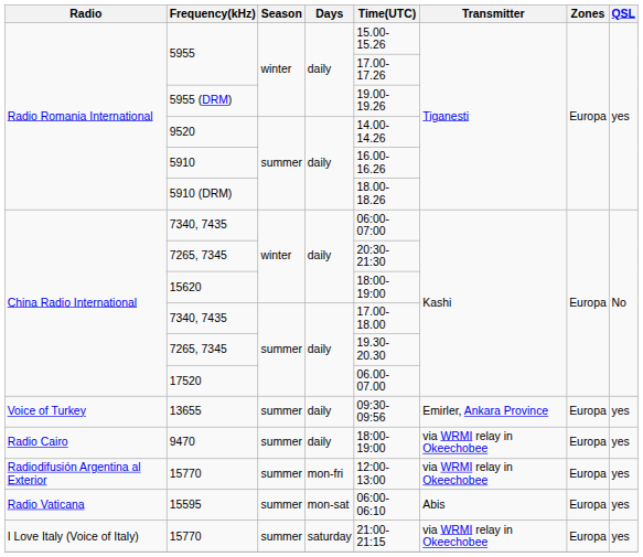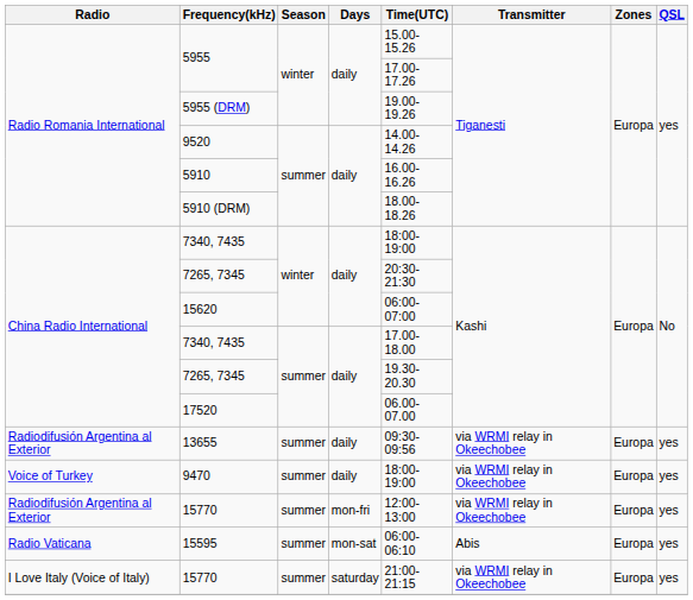 <table class="wikitable" style="width:100%;">
 <tr>
 <th>Radio</th>
 <th>Frequency(kHz)</th>
 <th>Season</th>
 <th>Days</th>
 <th>Time(UTC)</th>
 <th>Transmitter</th>
 <th>Zones</th>
 <th><a href='#'>QSL</a></th>
 </tr>
 <tr>
 <td rowspan="6"> <a href='#'>Radio Romania International</a></td>
 <td rowspan="2">5955</td>
 <td rowspan="3">winter</td>
 <td rowspan="3">daily</td>
 <td>15.00-15.26</td>
 <td rowspan="6"><a href='#'>Tiganesti</a></td>
 <td rowspan="6">Europa</td>
 <td rowspan="6">yes</td>
 </tr>
 <tr>
 <td>17.00-17.26</td>
 </tr>
 <tr>
 <td>5955 (<a href='#'>DRM</a>)</td>
 <td>19.00-19.26</td>
 </tr>
 <tr>
 <td>9520</td>
 <td rowspan="3">summer</td>
 <td rowspan="3">daily</td>
 <td>14.00-14.26</td>
 </tr>
 <tr>
 <td>5910</td>
 <td>16.00-16.26</td>
 </tr>
 <tr>
 <td>5910 (DRM)</td>
 <td>18.00-18.26</td>
 </tr>
 <tr>
 <td rowspan="6"> <a href='#'>China Radio International</a></td>
 <td>7340, 7435</td>
 <td rowspan="3">winter</td>
 <td rowspan="3">daily</td>
-<td>06:00-07:00</td>
+<td>18:00-19:00</td>
 <td rowspan="6">Kashi</td>
 <td rowspan="6">Europa</td>
 <td rowspan="6">No</td>
 </tr>
 <tr>
 <td>7265, 7345</td>
 <td>20:30-21:30</td>
 </tr>
 <tr>
 <td>15620</td>
-<td>18:00-19:00</td>
+<td>06:00-07:00</td>
 </tr>
 <tr>
 <td>7340, 7435</td>
 <td rowspan="3">summer</td>
 <td rowspan="3">daily</td>
 <td>17.00-18.00</td>
 </tr>
 <tr>
 <td>7265, 7345</td>
 <td>19.30-20.30</td>
 </tr>
 <tr>
 <td>17520</td>
 <td>06.00-07.00</td>
 </tr>
 <tr>
-<td> <a href='#'>Voice of Turkey</a></td>
+<td> <a href='#'>Radiodifusión Argentina al Exterior</a></td>
 <td>13655</td>
 <td>summer</td>
 <td>daily</td>
 <td>09:30-09:56</td>
-<td>Emirler, <a href='#'>Ankara Province</a></td>
+<td>via <a href='#'>WRMI</a> relay in <a href='#'>Okeechobee</a></td>
 <td>Europa</td>
 <td>yes</td>
 </tr>
 <tr>
-<td> <a href='#'>Radio Cairo</a></td>
+<td> <a href='#'>Voice of Turkey</a></td>
 <td>9470</td>
 <td>summer</td>
 <td>daily</td>
 <td>18:00-19:00</td>
 <td>via <a href='#'>WRMI</a> relay in <a href='#'>Okeechobee</a></td>
 <td>Europa</td>
 <td>yes</td>
 </tr>
 <tr>
 <td> <a href='#'>Radiodifusión Argentina al Exterior</a></td>
 <td>15770</td>
 <td>summer</td>
 <td>mon-fri</td>
 <td>12:00-13:00</td>
 <td>via <a href='#'>WRMI</a> relay in <a href='#'>Okeechobee</a></td>
 <td>Europa</td>
 <td>yes</td>
 </tr>
 <tr>
 <td> <a href='#'>Radio Vaticana</a></td>
 <td>15595</td>
 <td>summer</td>
 <td>mon-sat</td>
 <td>06:00-06:10</td>
 <td>Abis</td>
 <td>Europa</td>
 <td>yes</td>
 </tr>
 <tr>
 <td> I Love Italy (Voice of Italy)</td>
 <td>15770</td>
 <td>summer</td>
 <td>saturday</td>
 <td>21:00-21:15</td>
 <td>via <a href='#'>WRMI</a> relay in <a href='#'>Okeechobee</a></td>
 <td>Europa</td>
 <td>yes</td>
 </tr>
 <tr>
 </tr>
 </table>
